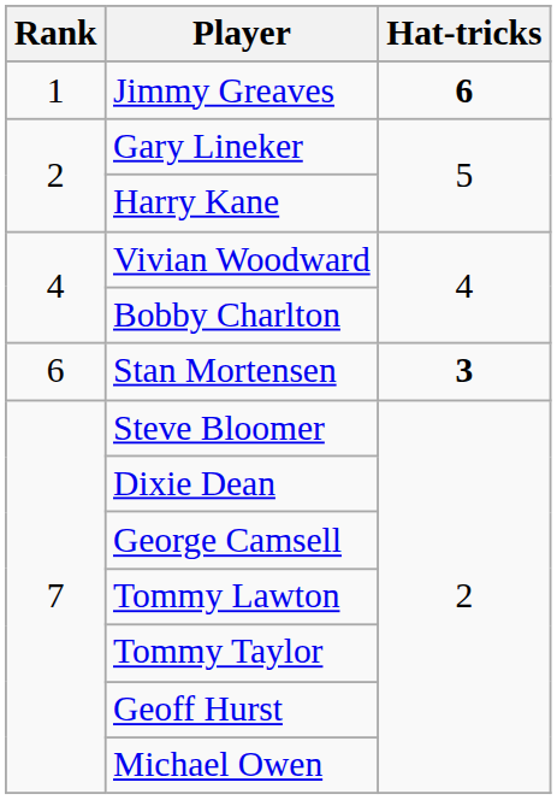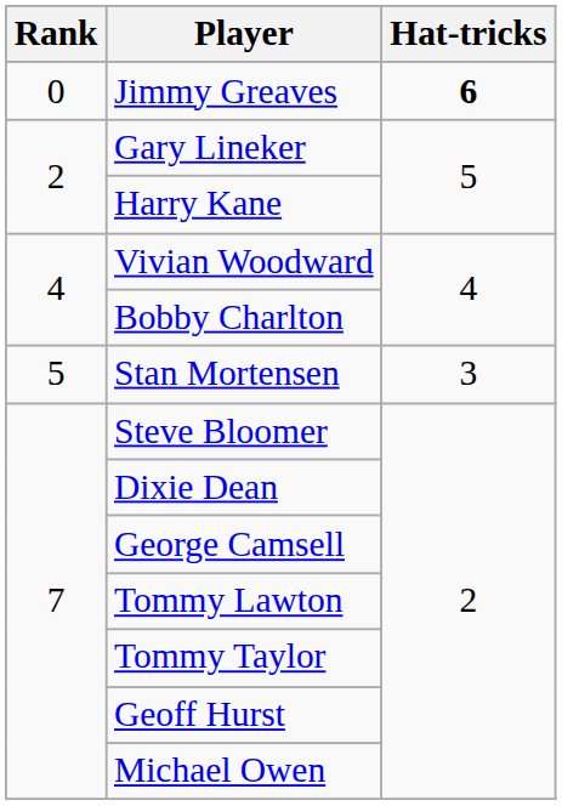 <table class="wikitable plainrowheaders">
 <tr>
 <th scope="col">Rank</th>
 <th scope="col">Player</th>
 <th scope="col">Hat-tricks</th>
 </tr>
 <tr>
-<td style="text-align:center">1</td>
+<td style="text-align:center">0</td>
 <td scope="row"><a href='#'>Jimmy Greaves</a></td>
 <td style="text-align:center"><strong>6</strong></td>
 </tr>
 <tr>
 <td rowspan="2" style="text-align:center">2</td>
 <td scope="row"><a href='#'>Gary Lineker </a></td>
 <td rowspan="2" style="text-align:center">5</td>
 </tr>
 <tr>
 <td scope="row"><a href='#'>Harry Kane</a></td>
 </tr>
 <tr>
 <td rowspan="2" style="text-align:center">4</td>
 <td scope="row"><a href='#'>Vivian Woodward</a></td>
 <td rowspan="2" style="text-align:center">4</td>
 </tr>
 <tr>
 <td scope="row"><a href='#'>Bobby Charlton</a></td>
 </tr>
 <tr>
-<td style="text-align:center">6</td>
+<td style="text-align:center">5</td>
 <td scope="row"><a href='#'>Stan Mortensen</a></td>
-<td style="text-align:center"><strong>3</strong></td>
+<td style="text-align:center">3</td>
 </tr>
 <tr>
 <td rowspan="7" style="text-align:center">7</td>
 <td scope="row"><a href='#'>Steve Bloomer</a></td>
 <td rowspan="7" style="text-align:center">2</td>
 </tr>
 <tr>
 <td scope="row"><a href='#'>Dixie Dean</a></td>
 </tr>
 <tr>
 <td scope="row"><a href='#'>George Camsell</a></td>
 </tr>
 <tr>
 <td scope="row"><a href='#'>Tommy Lawton</a></td>
 </tr>
 <tr>
 <td scope="row"><a href='#'>Tommy Taylor</a></td>
 </tr>
 <tr>
 <td scope="row"><a href='#'>Geoff Hurst</a></td>
 </tr>
 <tr>
 <td scope="row"><a href='#'>Michael Owen</a></td>
 </tr>
 </table>
